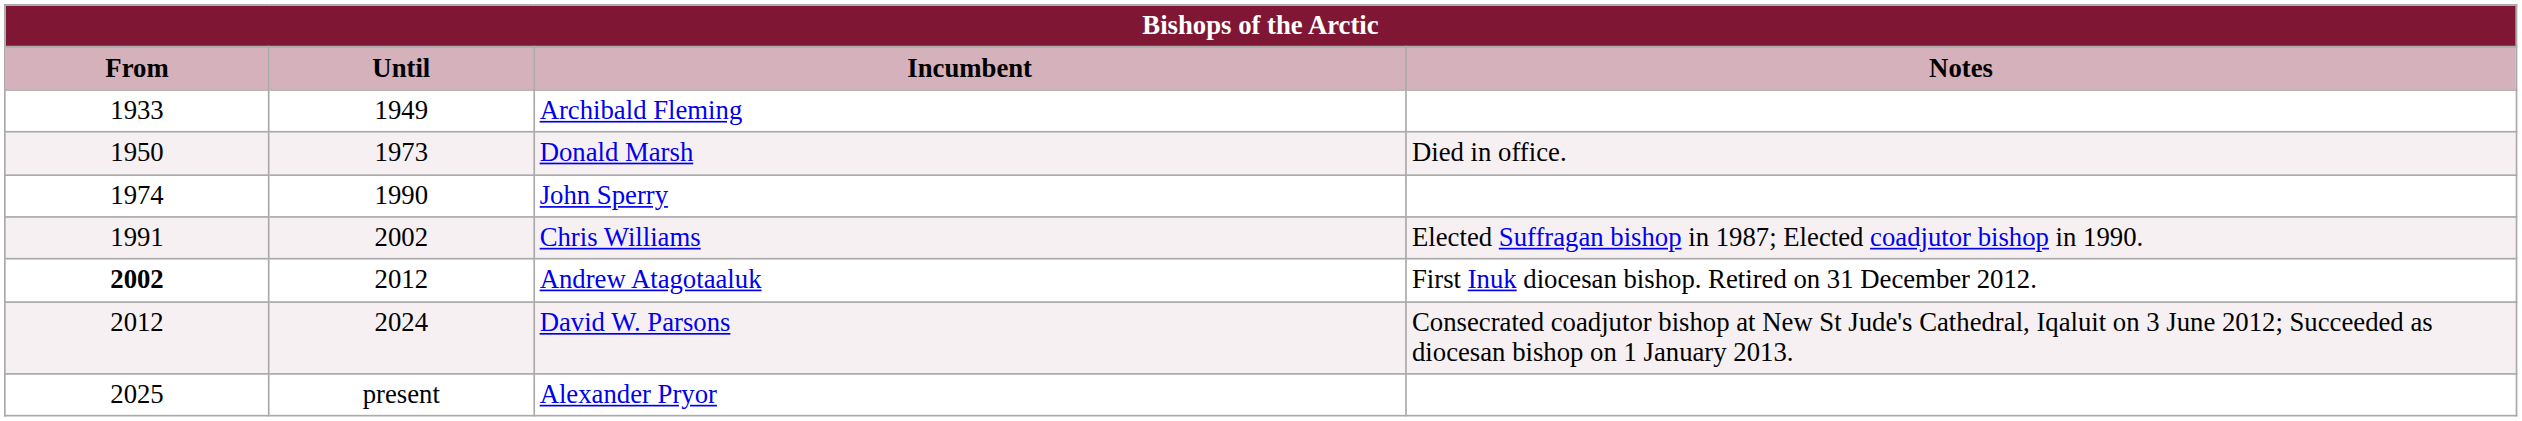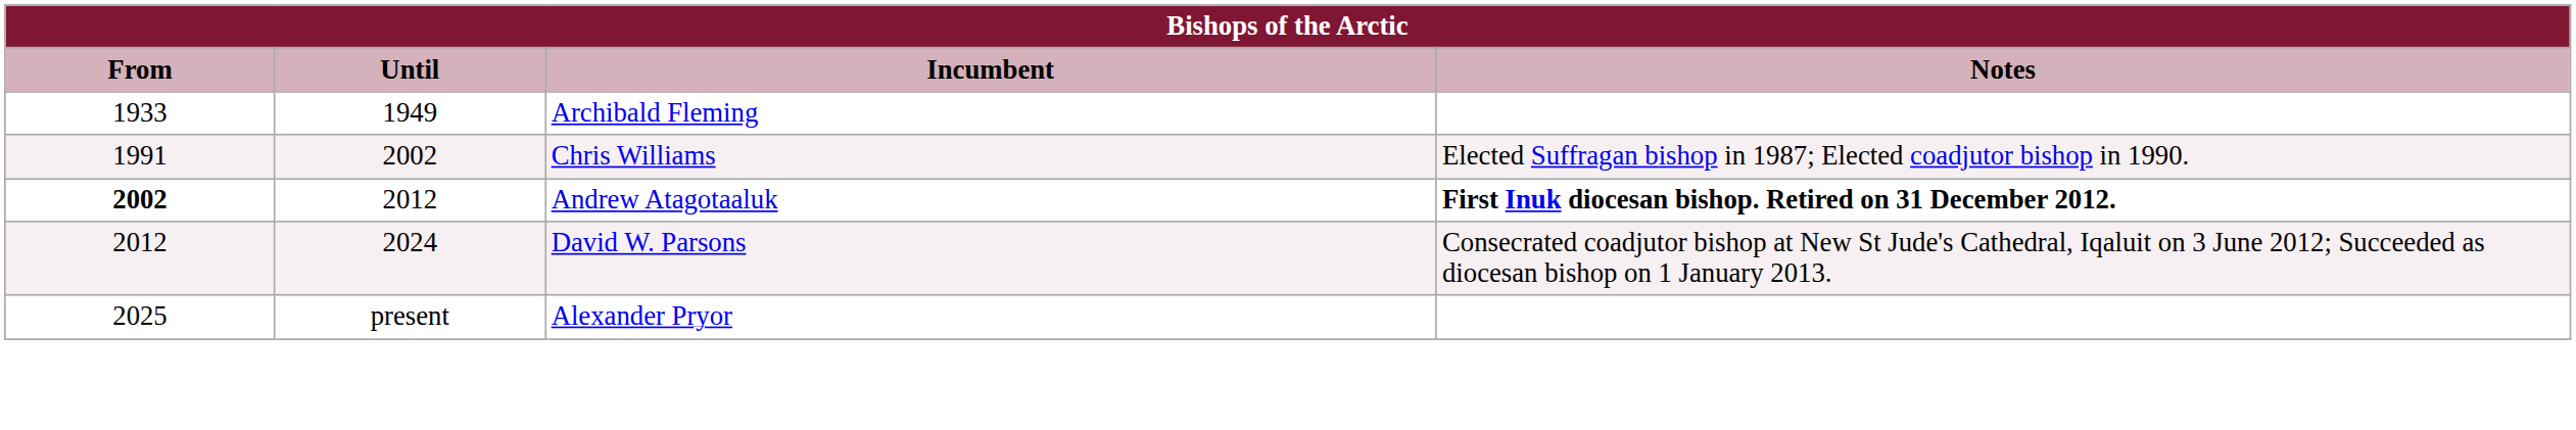 <table class="wikitable" style="width: 95%;">
 <tr>
 <th colspan="4" style="background-color: #7F1734; color: white;">Bishops of the Arctic</th>
 </tr>
 <tr>
 <th style="background-color: #D4B1BB; width: 10%;">From</th>
 <th style="background-color: #D4B1BB; width: 10%;">Until</th>
 <th style="background-color: #D4B1BB; width: 33%;">Incumbent</th>
 <th style="background-color: #D4B1BB; width: 42%;">Notes</th>
 </tr>
 <tr valign="top" style="background-color: white;">
 <td style="text-align: center;">1933</td>
 <td style="text-align: center;">1949</td>
 <td><a href='#'>Archibald Fleming</a></td>
 <td></td>
 </tr>
 <tr valign="top" style="background-color: #F7F0F2;">
-<td style="text-align: center;">1950</td>
-<td style="text-align: center;">1973</td>
-<td><a href='#'>Donald Marsh</a></td>
-<td>Died in office.</td>
-</tr>
-<tr valign="top" style="background-color: white;">
-<td style="text-align: center;">1974</td>
-<td style="text-align: center;">1990</td>
-<td><a href='#'>John Sperry</a></td>
-<td></td>
-</tr>
-<tr valign="top" style="background-color: #F7F0F2;">
 <td style="text-align: center;">1991</td>
 <td style="text-align: center;">2002</td>
 <td><a href='#'>Chris Williams</a></td>
 <td>Elected <a href='#'>Suffragan bishop</a> in 1987; Elected <a href='#'>coadjutor bishop</a> in 1990.</td>
 </tr>
 <tr valign="top" style="background-color: white;">
 <td style="text-align: center;"><strong>2002</strong></td>
 <td style="text-align: center;">2012</td>
 <td><a href='#'>Andrew Atagotaaluk</a></td>
-<td>First <a href='#'>Inuk</a> diocesan bishop. Retired on 31 December 2012.</td>
+<td><strong>First <a href='#'>Inuk</a> diocesan bishop. Retired on 31 December 2012.</strong></td>
 </tr>
 <tr valign="top" style="background-color: #F7F0F2;">
 <td style="text-align: center;">2012</td>
 <td style="text-align: center;">2024</td>
 <td><a href='#'>David W. Parsons</a></td>
 <td>Consecrated coadjutor bishop at New St Jude's Cathedral, Iqaluit on 3 June 2012;  Succeeded as diocesan bishop on 1 January 2013.</td>
 </tr>
 <tr valign="top" style="background-color: white;">
 <td style="text-align: center;">2025</td>
 <td style="text-align: center;">present</td>
 <td><a href='#'>Alexander Pryor</a></td>
 <td></td>
 </tr>
 </table>
